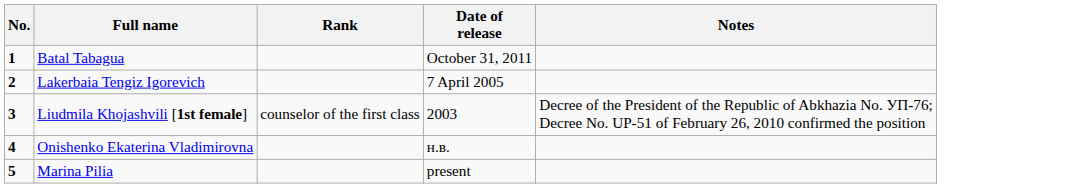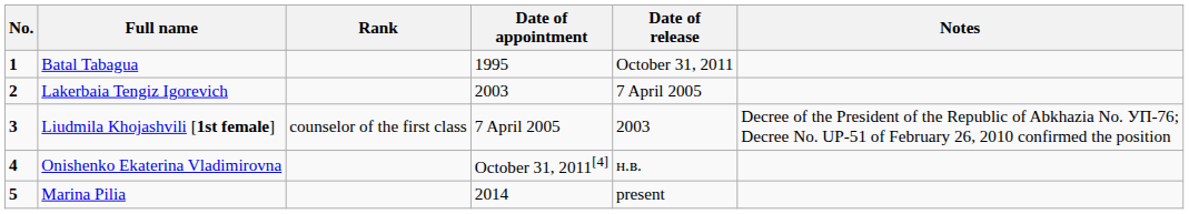 <table class="wikitable">
 <tr>
 <th>No.</th>
 <th>Full  name</th>
 <th>Rank</th>
+<th>Date  of<br>appointment</th>
 <th>Date  of<br>release</th>
 <th>Notes</th>
 </tr>
 <tr>
 <td><strong>1</strong></td>
 <td><a href='#'>Batal Tabagua</a></td>
 <td></td>
+<td>1995</td>
 <td>October 31, 2011</td>
 <td></td>
 </tr>
 <tr>
 <td><strong>2</strong></td>
 <td><a href='#'>Lakerbaia Tengiz Igorevich</a></td>
 <td></td>
+<td>2003</td>
 <td>7 April 2005</td>
 <td></td>
 </tr>
 <tr>
 <td><strong>3</strong></td>
 <td><a href='#'>Liudmila Khojashvili</a> [<strong>1st female</strong>]</td>
 <td>counselor of the first class</td>
+<td>7 April 2005</td>
 <td>2003</td>
 <td>Decree  of the President of the Republic of Abkhazia No. УП-76;<br>Decree No. UP-51 of February 26, 2010 confirmed the position</td>
 </tr>
 <tr>
 <td><strong>4</strong></td>
 <td><a href='#'>Onishenko Ekaterina Vladimirovna</a></td>
 <td></td>
+<td>October 31, 2011<sup>[4]</sup></td>
 <td>н.в.</td>
 <td></td>
 </tr>
 <tr>
 <td><strong>5</strong></td>
 <td><a href='#'>Marina Pilia</a></td>
 <td></td>
+<td>2014</td>
 <td>present</td>
 <td></td>
 </tr>
 </table>
